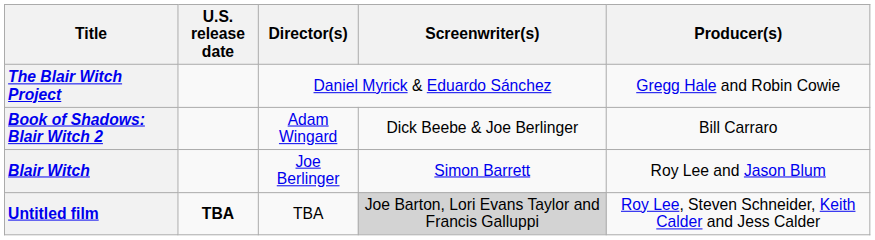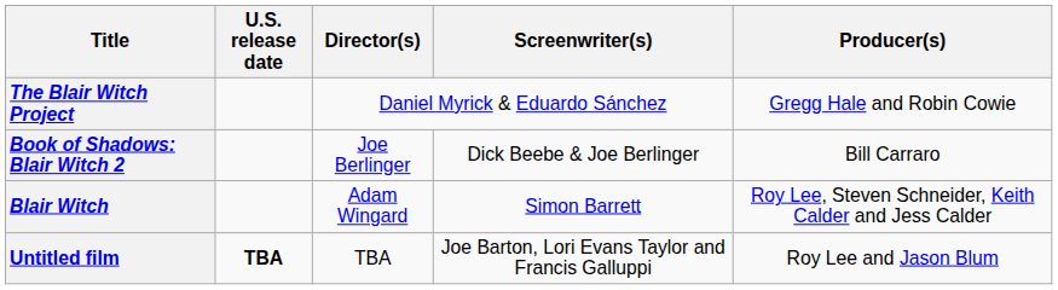 <table class="wikitable plainrowheaders" style="text-align:center" width=100%>
 <tr>
 <th scope="col" style="width:20%;">Title</th>
 <th scope="col">U.S. <br>release date</th>
 <th scope="col">Director(s)</th>
 <th scope="col">Screenwriter(s)</th>
 <th scope="col">Producer(s)</th>
 </tr>
 <tr>
 <th scope="row" style="text-align:left"><em><a href='#'>The Blair Witch Project</a></em></th>
 <td></td>
 <td colspan="2"><a href='#'>Daniel Myrick</a> & <a href='#'>Eduardo Sánchez</a></td>
 <td><a href='#'>Gregg Hale</a> and Robin Cowie</td>
 </tr>
 <tr>
 <th scope="row" style="text-align:left"><em><a href='#'>Book of Shadows: Blair Witch 2</a></em></th>
 <td></td>
-<td><a href='#'>Adam Wingard</a></td>
+<td><a href='#'>Joe Berlinger</a></td>
 <td>Dick Beebe & Joe Berlinger</td>
 <td>Bill Carraro</td>
 </tr>
 <tr>
 <th scope="row" style="text-align:left"><em><a href='#'>Blair Witch</a></em></th>
 <td></td>
-<td><a href='#'>Joe Berlinger</a></td>
+<td><a href='#'>Adam Wingard</a></td>
 <td><a href='#'>Simon Barrett</a></td>
-<td>Roy Lee and <a href='#'>Jason Blum</a></td>
+<td><a href='#'>Roy Lee</a>, Steven Schneider, <a href='#'>Keith Calder</a> and Jess Calder</td>
 </tr>
 <tr>
 <th scope="row" style="text-align:left"><a href='#'>Untitled film</a></th>
 <td><strong>TBA</strong></td>
 <td>TBA</td>
-<td style="background: lightgrey;">Joe Barton, Lori Evans Taylor and Francis Galluppi</td>
-<td><a href='#'>Roy Lee</a>, Steven Schneider, <a href='#'>Keith Calder</a> and Jess Calder</td>
+<td>Joe Barton, Lori Evans Taylor and Francis Galluppi</td>
+<td>Roy Lee and <a href='#'>Jason Blum</a></td>
 </tr>
 </table>
